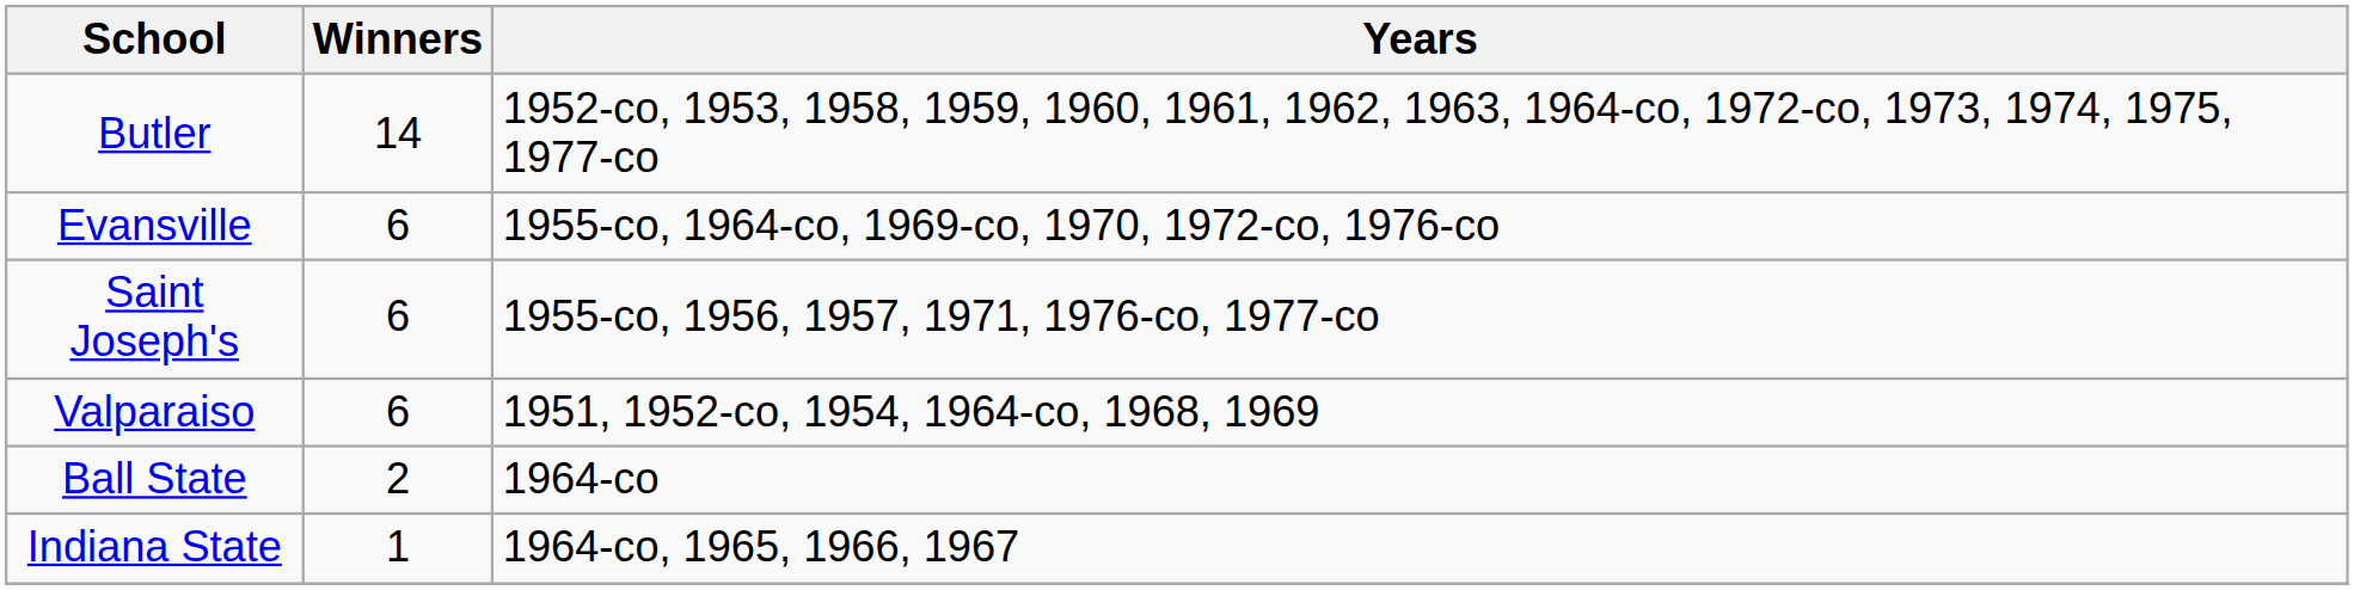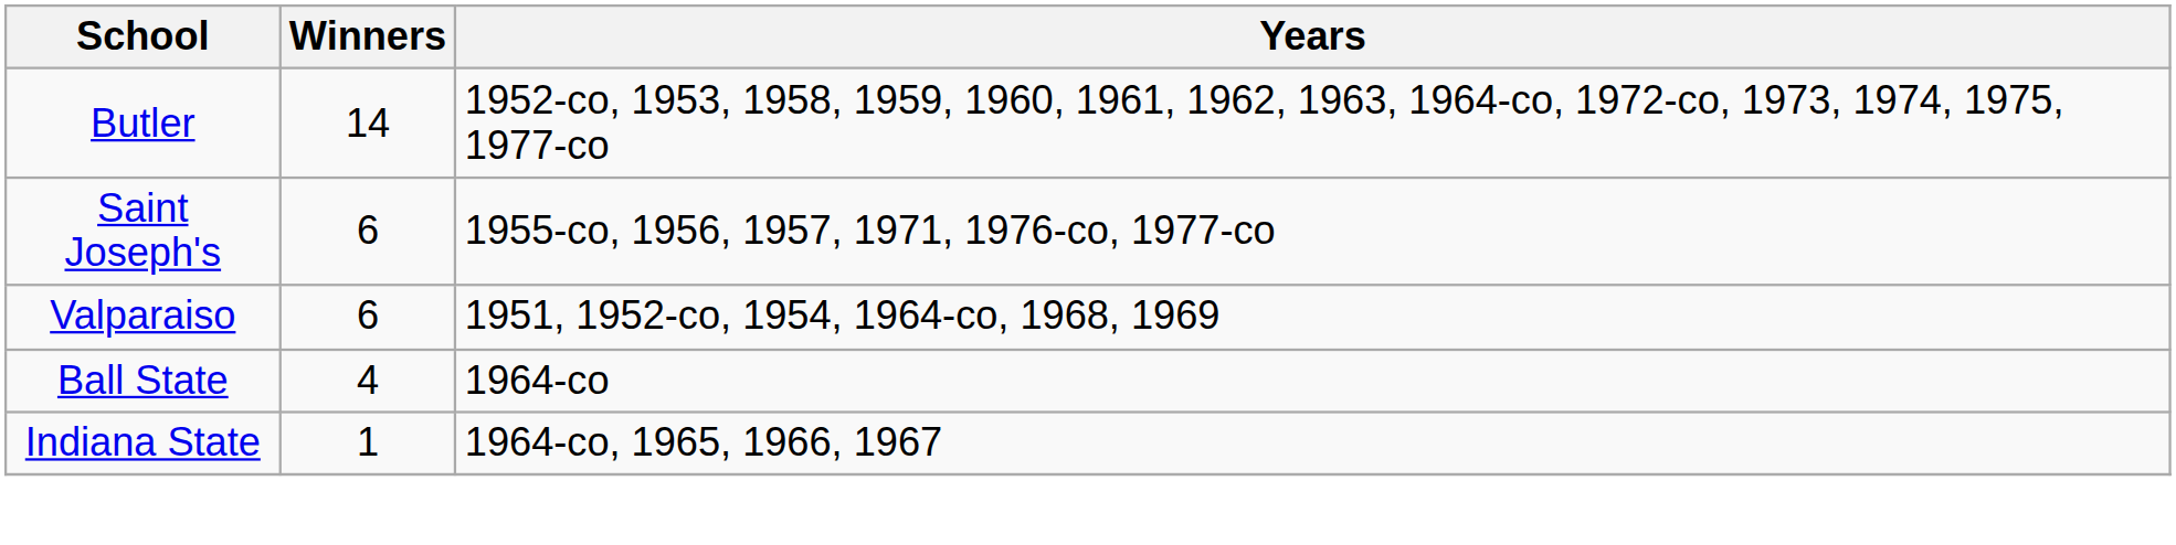 <table class=wikitable>
 <tr>
 <th>School</th>
 <th>Winners</th>
 <th>Years</th>
 </tr>
 <tr>
 <td align=center><a href='#'>Butler</a></td>
 <td align=center>14</td>
 <td>1952-co, 1953, 1958, 1959, 1960, 1961, 1962, 1963, 1964-co, 1972-co, 1973, 1974, 1975, 1977-co</td>
-</tr>
-<tr>
-<td align=center><a href='#'>Evansville</a></td>
-<td align=center>6</td>
-<td>1955-co, 1964-co, 1969-co, 1970, 1972-co, 1976-co</td>
 </tr>
 <tr>
 <td align=center><a href='#'>Saint Joseph's</a></td>
 <td align=center>6</td>
 <td>1955-co, 1956, 1957, 1971, 1976-co, 1977-co</td>
 </tr>
 <tr>
 <td align=center><a href='#'>Valparaiso</a></td>
 <td align=center>6</td>
 <td>1951, 1952-co, 1954, 1964-co, 1968, 1969</td>
 </tr>
 <tr>
 <td align=center><a href='#'>Ball State</a></td>
-<td align=center>2</td>
+<td align=center>4</td>
 <td>1964-co</td>
 </tr>
 <tr>
 <td align=center><a href='#'>Indiana State</a></td>
 <td align=center>1</td>
 <td>1964-co, 1965, 1966, 1967</td>
 </tr>
 <tr>
 </tr>
 </table>
